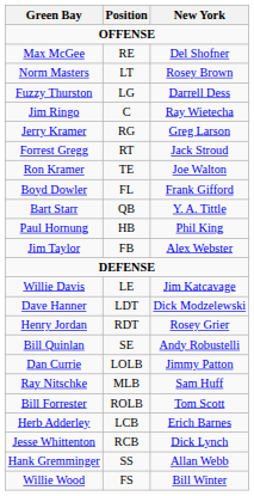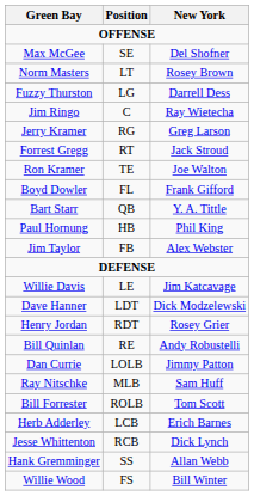 <table class="wikitable" style="text-align:center;">
 <tr>
 <th>Green Bay</th>
 <th>Position</th>
 <th>New York</th>
 </tr>
 <tr>
 <td colspan="4"><strong>OFFENSE</strong></td>
 </tr>
 <tr>
 <td><a href='#'>Max McGee</a></td>
-<td>RE</td>
+<td>SE</td>
 <td><a href='#'>Del Shofner</a></td>
 </tr>
 <tr>
 <td><a href='#'>Norm Masters</a></td>
 <td>LT</td>
 <td><a href='#'>Rosey Brown</a></td>
 </tr>
 <tr>
 <td><a href='#'>Fuzzy Thurston</a></td>
 <td>LG</td>
 <td><a href='#'>Darrell Dess</a></td>
 </tr>
 <tr>
 <td><a href='#'>Jim Ringo</a></td>
 <td>C</td>
 <td><a href='#'>Ray Wietecha</a></td>
 </tr>
 <tr>
 <td><a href='#'>Jerry Kramer</a></td>
 <td>RG</td>
 <td><a href='#'>Greg Larson</a></td>
 </tr>
 <tr>
 <td><a href='#'>Forrest Gregg</a></td>
 <td>RT</td>
 <td><a href='#'>Jack Stroud</a></td>
 </tr>
 <tr>
 <td><a href='#'>Ron Kramer</a></td>
 <td>TE</td>
 <td><a href='#'>Joe Walton</a></td>
 </tr>
 <tr>
 <td><a href='#'>Boyd Dowler</a></td>
 <td>FL</td>
 <td><a href='#'>Frank Gifford</a></td>
 </tr>
 <tr>
 <td><a href='#'>Bart Starr</a></td>
 <td>QB</td>
 <td><a href='#'>Y. A. Tittle</a></td>
 </tr>
 <tr>
 <td><a href='#'>Paul Hornung</a></td>
 <td>HB</td>
 <td><a href='#'>Phil King</a></td>
 </tr>
 <tr>
 <td><a href='#'>Jim Taylor</a></td>
 <td>FB</td>
 <td><a href='#'>Alex Webster</a></td>
 </tr>
 <tr>
 <td colspan="4"><strong>DEFENSE</strong></td>
 </tr>
 <tr>
 <td><a href='#'>Willie Davis</a></td>
 <td>LE</td>
 <td><a href='#'>Jim Katcavage</a></td>
 </tr>
 <tr>
 <td><a href='#'>Dave Hanner</a></td>
 <td>LDT</td>
 <td><a href='#'>Dick Modzelewski</a></td>
 </tr>
 <tr>
 <td><a href='#'>Henry Jordan</a></td>
 <td>RDT</td>
 <td><a href='#'>Rosey Grier</a></td>
 </tr>
 <tr>
 <td><a href='#'>Bill Quinlan</a></td>
-<td>SE</td>
+<td>RE</td>
 <td><a href='#'>Andy Robustelli</a></td>
 </tr>
 <tr>
 <td><a href='#'>Dan Currie</a></td>
 <td>LOLB</td>
 <td><a href='#'>Jimmy Patton</a></td>
 </tr>
 <tr>
 <td><a href='#'>Ray Nitschke</a></td>
 <td>MLB</td>
 <td><a href='#'>Sam Huff</a></td>
 </tr>
 <tr>
 <td><a href='#'>Bill Forrester</a></td>
 <td>ROLB</td>
 <td><a href='#'>Tom Scott</a></td>
 </tr>
 <tr>
 <td><a href='#'>Herb Adderley</a></td>
 <td>LCB</td>
 <td><a href='#'>Erich Barnes</a></td>
 </tr>
 <tr>
 <td><a href='#'>Jesse Whittenton</a></td>
 <td>RCB</td>
 <td><a href='#'>Dick Lynch</a></td>
 </tr>
 <tr>
 <td><a href='#'>Hank Gremminger</a></td>
 <td>SS</td>
 <td><a href='#'>Allan Webb</a></td>
 </tr>
 <tr>
 <td><a href='#'>Willie Wood</a></td>
 <td>FS</td>
 <td><a href='#'>Bill Winter</a></td>
 </tr>
 </table>
